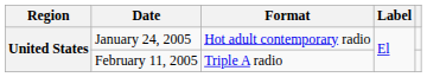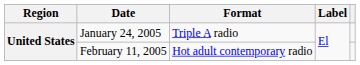 <table class="wikitable plainrowheaders">
 <tr>
 <th scope="col">Region</th>
 <th scope="col">Date</th>
 <th scope="col">Format</th>
 <th scope="col">Label</th>
 <th scope="col"></th>
 </tr>
 <tr>
 <th scope="row" rowspan="2">United States</th>
 <td>January 24, 2005</td>
-<td><a href='#'>Hot adult contemporary</a> radio</td>
+<td><a href='#'>Triple A</a> radio</td>
 <td rowspan="2"><a href='#'>El</a></td>
 <td></td>
 </tr>
 <tr>
 <td>February 11, 2005</td>
-<td><a href='#'>Triple A</a> radio</td>
+<td><a href='#'>Hot adult contemporary</a> radio</td>
 <td></td>
 </tr>
 </table>
